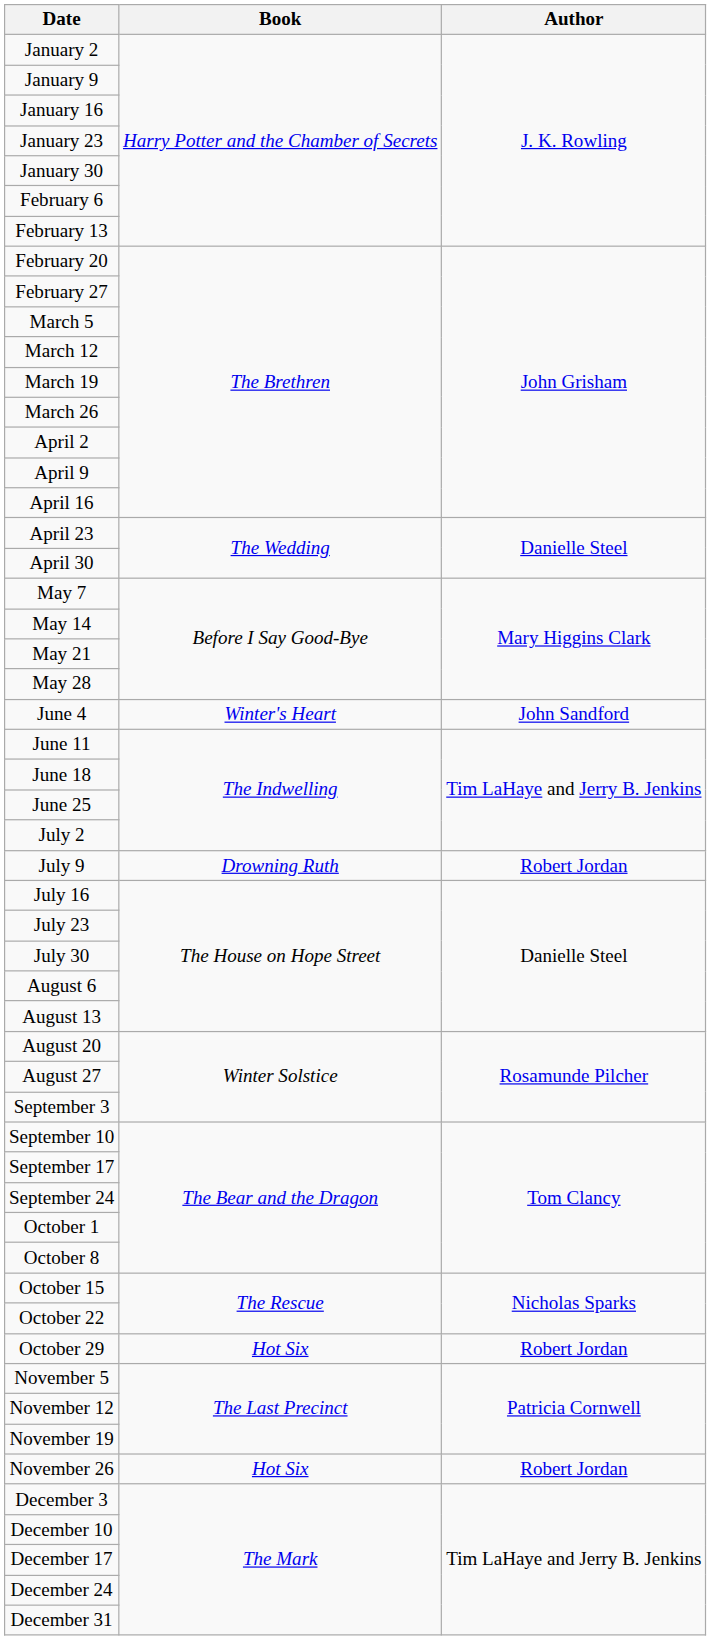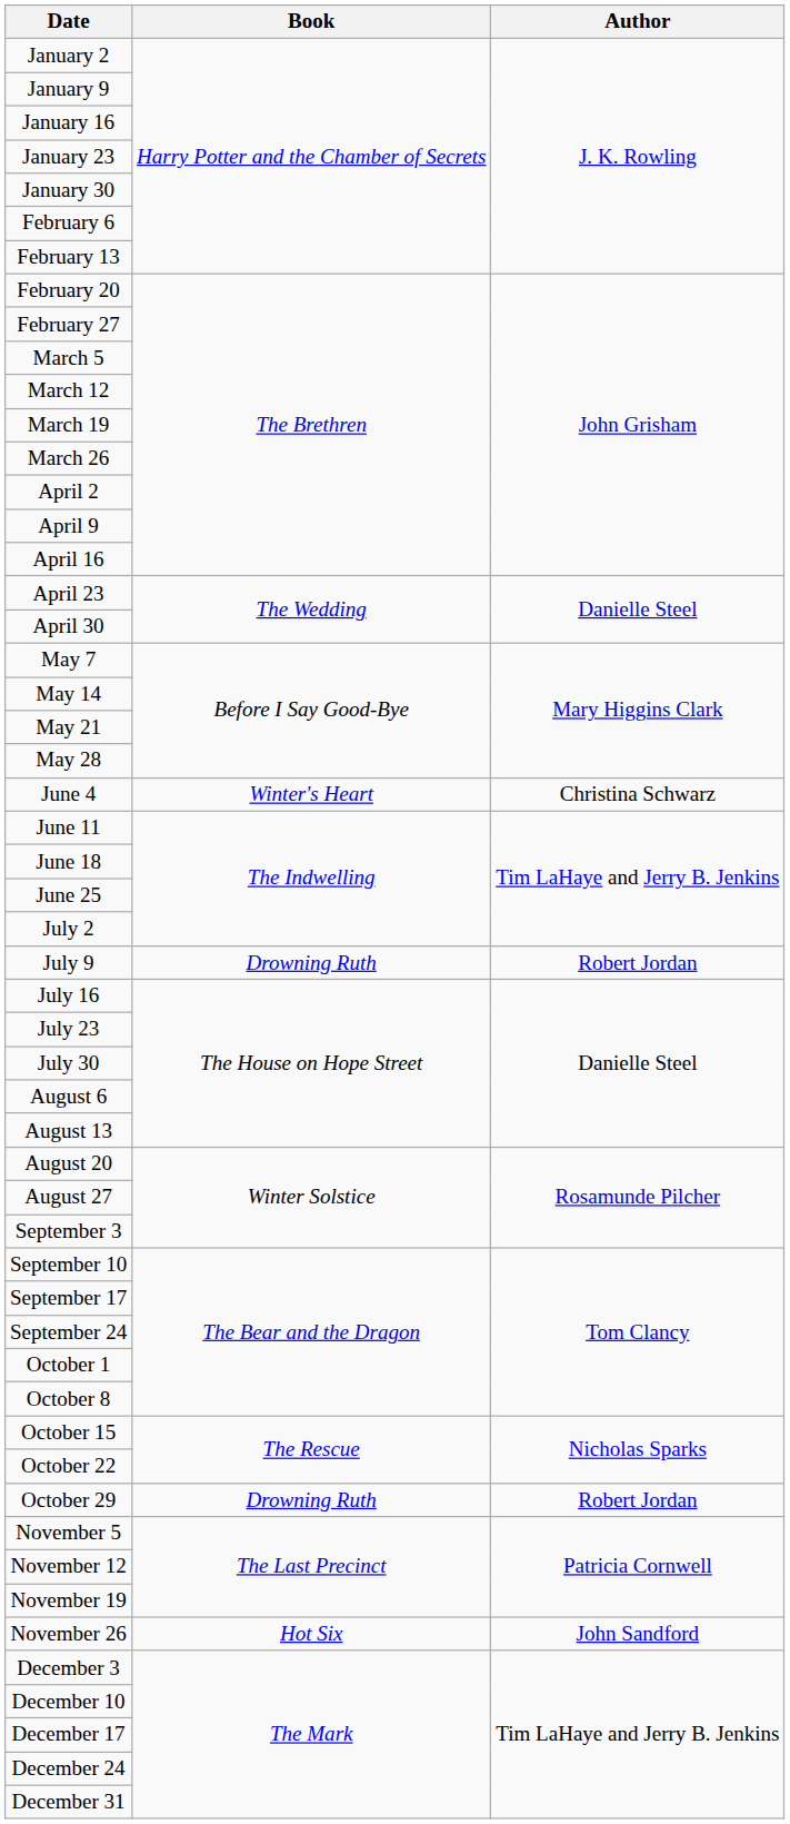 <table class="wikitable sortable" style="text-align: center">
 <tr>
 <th>Date</th>
 <th>Book</th>
 <th>Author</th>
 </tr>
 <tr>
 <td>January 2</td>
 <td rowspan=7><em><a href='#'>Harry Potter and the Chamber of Secrets</a></em></td>
 <td rowspan=7><a href='#'>J. K. Rowling</a></td>
 </tr>
 <tr>
 <td>January 9</td>
 </tr>
 <tr>
 <td>January 16</td>
 </tr>
 <tr>
 <td>January 23</td>
 </tr>
 <tr>
 <td>January 30</td>
 </tr>
 <tr>
 <td>February 6</td>
 </tr>
 <tr>
 <td>February 13</td>
 </tr>
 <tr>
 <td>February 20</td>
 <td rowspan=9><em><a href='#'>The Brethren</a></em></td>
 <td rowspan=9><a href='#'>John Grisham</a></td>
 </tr>
 <tr>
 <td>February 27</td>
 </tr>
 <tr>
 <td>March 5</td>
 </tr>
 <tr>
 <td>March 12</td>
 </tr>
 <tr>
 <td>March 19</td>
 </tr>
 <tr>
 <td>March 26</td>
 </tr>
 <tr>
 <td>April 2</td>
 </tr>
 <tr>
 <td>April 9</td>
 </tr>
 <tr>
 <td>April 16</td>
 </tr>
 <tr>
 <td>April 23</td>
 <td rowspan=2><em><a href='#'>The Wedding</a></em></td>
 <td rowspan=2><a href='#'>Danielle Steel</a></td>
 </tr>
 <tr>
 <td>April 30</td>
 </tr>
 <tr>
 <td>May 7</td>
 <td rowspan=4><em>Before I Say Good-Bye</em></td>
 <td rowspan=4><a href='#'>Mary Higgins Clark</a></td>
 </tr>
 <tr>
 <td>May 14</td>
 </tr>
 <tr>
 <td>May 21</td>
 </tr>
 <tr>
 <td>May 28</td>
 </tr>
 <tr>
 <td>June 4</td>
 <td><em><a href='#'>Winter's Heart</a></em></td>
-<td><a href='#'>John Sandford</a></td>
+<td>Christina Schwarz</td>
 </tr>
 <tr>
 <td>June 11</td>
 <td rowspan=4><em><a href='#'>The Indwelling</a></em></td>
 <td rowspan=4><a href='#'>Tim LaHaye</a> and <a href='#'>Jerry B. Jenkins</a></td>
 </tr>
 <tr>
 <td>June 18</td>
 </tr>
 <tr>
 <td>June 25</td>
 </tr>
 <tr>
 <td>July 2</td>
 </tr>
 <tr>
 <td>July 9</td>
 <td><em><a href='#'>Drowning Ruth</a></em></td>
 <td><a href='#'>Robert Jordan</a></td>
 </tr>
 <tr>
 <td>July 16</td>
 <td rowspan=5><em>The House on Hope Street</em></td>
 <td rowspan=5>Danielle Steel</td>
 </tr>
 <tr>
 <td>July 23</td>
 </tr>
 <tr>
 <td>July 30</td>
 </tr>
 <tr>
 <td>August 6</td>
 </tr>
 <tr>
 <td>August 13</td>
 </tr>
 <tr>
 <td>August 20</td>
 <td rowspan=3><em>Winter Solstice</em></td>
 <td rowspan=3><a href='#'>Rosamunde Pilcher</a></td>
 </tr>
 <tr>
 <td>August 27</td>
 </tr>
 <tr>
 <td>September 3</td>
 </tr>
 <tr>
 <td>September 10</td>
 <td rowspan=5><em><a href='#'>The Bear and the Dragon</a></em></td>
 <td rowspan=5><a href='#'>Tom Clancy</a></td>
 </tr>
 <tr>
 <td>September 17</td>
 </tr>
 <tr>
 <td>September 24</td>
 </tr>
 <tr>
 <td>October 1</td>
 </tr>
 <tr>
 <td>October 8</td>
 </tr>
 <tr>
 <td>October 15</td>
 <td rowspan=2><em><a href='#'>The Rescue</a></em></td>
 <td rowspan=2><a href='#'>Nicholas Sparks</a></td>
 </tr>
 <tr>
 <td>October 22</td>
 </tr>
 <tr>
 <td>October 29</td>
-<td><em><a href='#'>Hot Six</a></em></td>
+<td><em><a href='#'>Drowning Ruth</a></em></td>
 <td><a href='#'>Robert Jordan</a></td>
 </tr>
 <tr>
 <td>November 5</td>
 <td rowspan=3><em><a href='#'>The Last Precinct</a></em></td>
 <td rowspan=3><a href='#'>Patricia Cornwell</a></td>
 </tr>
 <tr>
 <td>November 12</td>
 </tr>
 <tr>
 <td>November 19</td>
 </tr>
 <tr>
 <td>November 26</td>
 <td><em><a href='#'>Hot Six</a></em></td>
-<td><a href='#'>Robert Jordan</a></td>
+<td><a href='#'>John Sandford</a></td>
 </tr>
 <tr>
 <td>December 3</td>
 <td rowspan=5><em><a href='#'>The Mark</a></em></td>
 <td rowspan=5>Tim LaHaye and Jerry B. Jenkins</td>
 </tr>
 <tr>
 <td>December 10</td>
 </tr>
 <tr>
 <td>December 17</td>
 </tr>
 <tr>
 <td>December 24</td>
 </tr>
 <tr>
 <td>December 31</td>
 </tr>
 </table>
